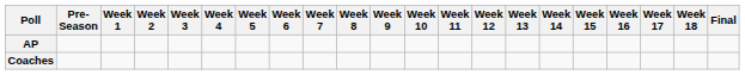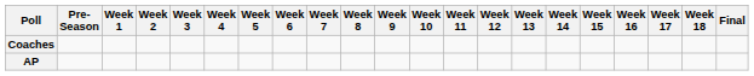 <table class="wikitable" style="white-space:nowrap;font-size:90%">
 <tr>
 <th>Poll</th>
 <th>Pre-<br>Season</th>
 <th>Week<br>1</th>
 <th>Week<br>2</th>
 <th>Week<br>3</th>
 <th>Week<br>4</th>
 <th>Week<br>5</th>
 <th>Week<br>6</th>
 <th>Week<br>7</th>
 <th>Week<br>8</th>
 <th>Week<br>9</th>
 <th>Week<br>10</th>
 <th>Week<br>11</th>
 <th>Week<br>12</th>
 <th>Week<br>13</th>
 <th>Week<br>14</th>
 <th>Week<br>15</th>
 <th>Week<br>16</th>
 <th>Week<br>17</th>
 <th>Week<br>18</th>
 <th>Final</th>
 </tr>
 <tr style="text-align:center;">
+<th>Coaches</th>
+<td></td>
+<td style="background:##FFF;"></td>
+<td></td>
+<td></td>
+<td></td>
+<td></td>
+<td></td>
+<td></td>
+<td></td>
+<td></td>
+<td></td>
+<td></td>
+<td></td>
+<td></td>
+<td></td>
+<td></td>
+<td></td>
+<td></td>
+<td></td>
+<td></td>
+</tr>
+<tr style="text-align:center;">
 <th>AP</th>
 <td></td>
 <td></td>
 <td></td>
 <td></td>
 <td></td>
 <td></td>
 <td></td>
 <td></td>
 <td></td>
 <td></td>
 <td></td>
 <td></td>
 <td></td>
 <td></td>
 <td></td>
 <td></td>
 <td></td>
 <td></td>
 <td></td>
 <td></td>
 </tr>
-<tr style="text-align:center;">
-<th>Coaches</th>
-<td></td>
-<td style="background:##FFF;"></td>
-<td></td>
-<td></td>
-<td></td>
-<td></td>
-<td></td>
-<td></td>
-<td></td>
-<td></td>
-<td></td>
-<td></td>
-<td></td>
-<td></td>
-<td></td>
-<td></td>
-<td></td>
-<td></td>
-<td></td>
-<td></td>
-</tr>
 </table>
